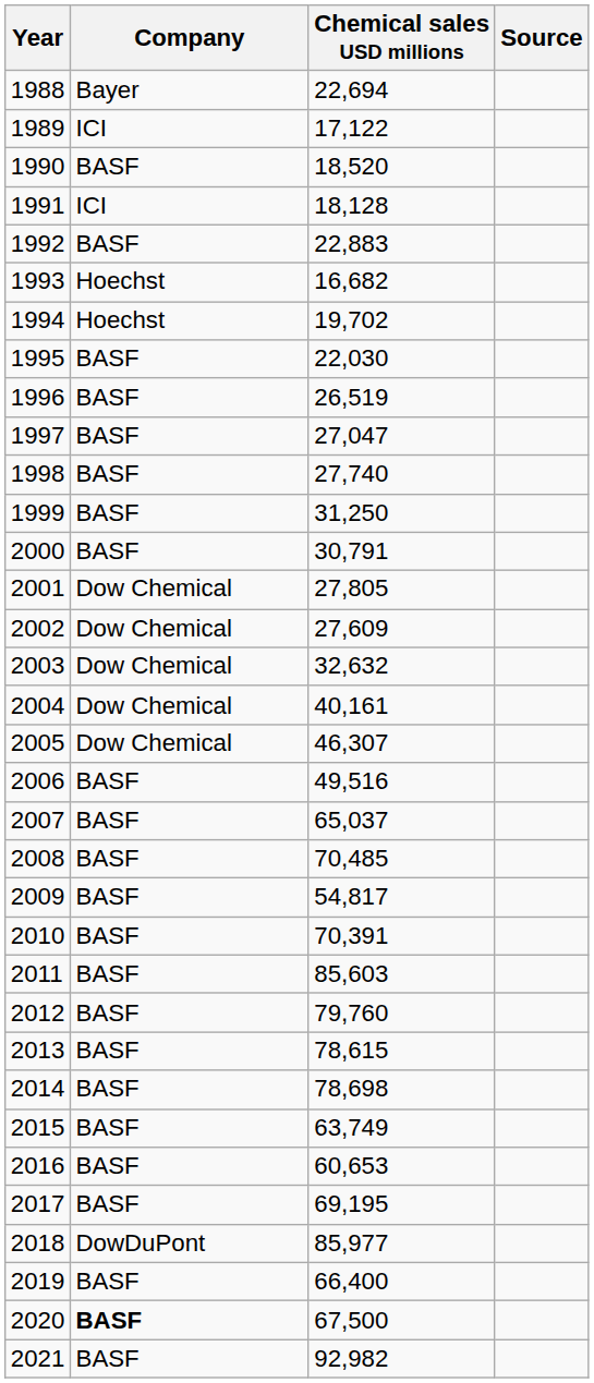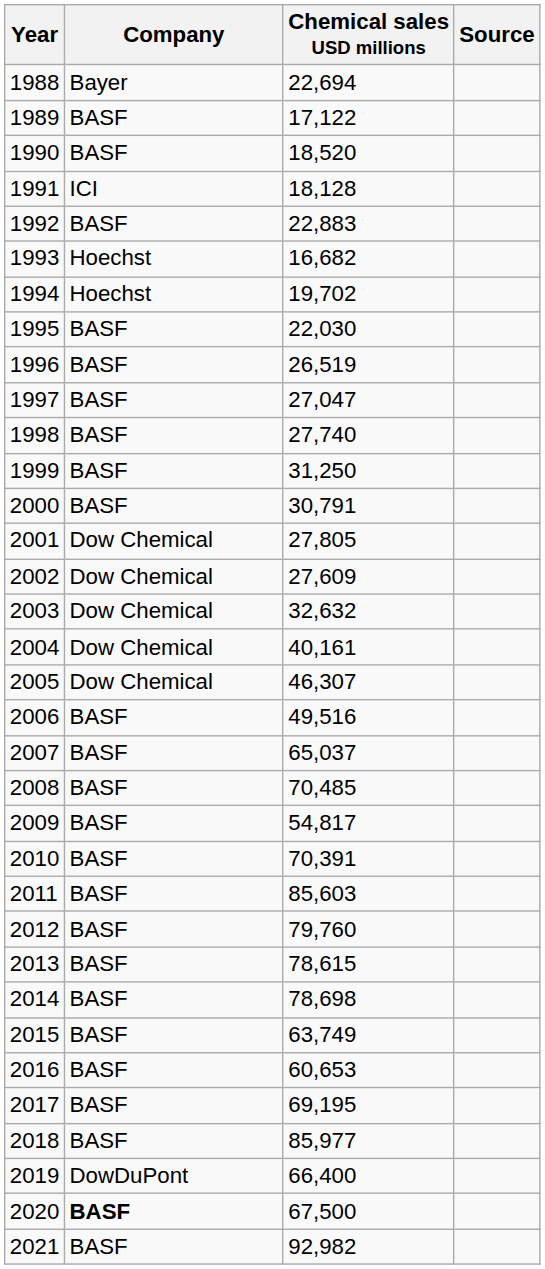 <table class="wikitable sortable"  border="1">
 <tr>
 <th>Year</th>
 <th style="width:150px;">Company</th>
 <th>Chemical sales<br><small>USD millions</small></th>
 <th class="unsortable">Source</th>
 </tr>
 <tr>
 <td>1988</td>
 <td>Bayer</td>
 <td>22,694</td>
 <td></td>
 </tr>
 <tr>
 <td>1989</td>
-<td>ICI</td>
+<td>BASF</td>
 <td>17,122</td>
 <td></td>
 </tr>
 <tr>
 <td>1990</td>
 <td>BASF</td>
 <td>18,520</td>
 <td></td>
 </tr>
 <tr>
 <td>1991</td>
 <td>ICI</td>
 <td>18,128</td>
 <td></td>
 </tr>
 <tr>
 <td>1992</td>
 <td>BASF</td>
 <td>22,883</td>
 <td></td>
 </tr>
 <tr>
 <td>1993</td>
 <td>Hoechst</td>
 <td>16,682</td>
 <td></td>
 </tr>
 <tr>
 <td>1994</td>
 <td>Hoechst</td>
 <td>19,702</td>
 <td></td>
 </tr>
 <tr>
 <td>1995</td>
 <td>BASF</td>
 <td>22,030</td>
 <td></td>
 </tr>
 <tr>
 <td>1996</td>
 <td>BASF</td>
 <td>26,519</td>
 <td></td>
 </tr>
 <tr>
 <td>1997</td>
 <td>BASF</td>
 <td>27,047</td>
 <td></td>
 </tr>
 <tr>
 <td>1998</td>
 <td>BASF</td>
 <td>27,740</td>
 <td></td>
 </tr>
 <tr>
 <td>1999</td>
 <td>BASF</td>
 <td>31,250</td>
 <td></td>
 </tr>
 <tr>
 <td>2000</td>
 <td>BASF</td>
 <td>30,791</td>
 <td></td>
 </tr>
 <tr>
 <td>2001</td>
 <td>Dow Chemical</td>
 <td>27,805</td>
 <td></td>
 </tr>
 <tr>
 <td>2002</td>
 <td>Dow Chemical</td>
 <td>27,609</td>
 <td></td>
 </tr>
 <tr>
 <td>2003</td>
 <td>Dow Chemical</td>
 <td>32,632</td>
 <td></td>
 </tr>
 <tr>
 <td>2004</td>
 <td>Dow Chemical</td>
 <td>40,161</td>
 <td></td>
 </tr>
 <tr>
 <td>2005</td>
 <td>Dow Chemical</td>
 <td>46,307</td>
 <td></td>
 </tr>
 <tr>
 <td>2006</td>
 <td>BASF</td>
 <td>49,516</td>
 <td></td>
 </tr>
 <tr>
 <td>2007</td>
 <td>BASF</td>
 <td>65,037</td>
 <td></td>
 </tr>
 <tr>
 <td>2008</td>
 <td>BASF</td>
 <td>70,485</td>
 <td></td>
 </tr>
 <tr>
 <td>2009</td>
 <td>BASF</td>
 <td>54,817</td>
 <td></td>
 </tr>
 <tr>
 <td>2010</td>
 <td>BASF</td>
 <td>70,391</td>
 <td></td>
 </tr>
 <tr>
 <td>2011</td>
 <td>BASF</td>
 <td>85,603</td>
 <td></td>
 </tr>
 <tr>
 <td>2012</td>
 <td>BASF</td>
 <td>79,760</td>
 <td></td>
 </tr>
 <tr>
 <td>2013</td>
 <td>BASF</td>
 <td>78,615</td>
 <td></td>
 </tr>
 <tr>
 <td>2014</td>
 <td>BASF</td>
 <td>78,698</td>
 <td></td>
 </tr>
 <tr>
 <td>2015</td>
 <td>BASF</td>
 <td>63,749</td>
 <td></td>
 </tr>
 <tr>
 <td>2016</td>
 <td>BASF</td>
 <td>60,653</td>
 <td></td>
 </tr>
 <tr>
 <td>2017</td>
 <td>BASF</td>
 <td>69,195</td>
 <td></td>
 </tr>
 <tr>
 <td>2018</td>
-<td>DowDuPont</td>
+<td>BASF</td>
 <td>85,977</td>
 <td></td>
 </tr>
 <tr>
 <td>2019</td>
-<td>BASF</td>
+<td>DowDuPont</td>
 <td>66,400</td>
 <td></td>
 </tr>
 <tr>
 <td>2020</td>
 <td><strong>BASF</strong></td>
 <td>67,500</td>
 <td></td>
 </tr>
 <tr>
 <td>2021</td>
 <td>BASF</td>
 <td>92,982</td>
 <td></td>
 </tr>
 </table>
